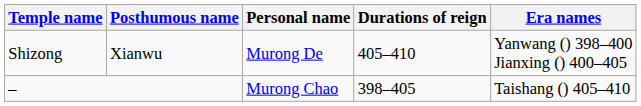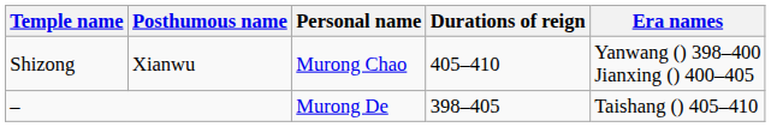 <table class="wikitable">
 <tr>
 <th><a href='#'>Temple name</a></th>
 <th><a href='#'>Posthumous name</a></th>
 <th>Personal name</th>
 <th>Durations of reign</th>
 <th><a href='#'>Era names</a></th>
 </tr>
 <tr>
 <td>Shizong</td>
 <td>Xianwu</td>
-<td><a href='#'>Murong De</a></td>
+<td><a href='#'>Murong Chao</a></td>
 <td>405–410</td>
 <td>Yanwang  ()  398–400<br> Jianxing () 400–405</td>
 </tr>
 <tr>
 <td colspan=2>–</td>
-<td><a href='#'>Murong Chao</a></td>
+<td><a href='#'>Murong De</a></td>
 <td>398–405</td>
 <td>Taishang () 405–410</td>
 </tr>
 </table>
